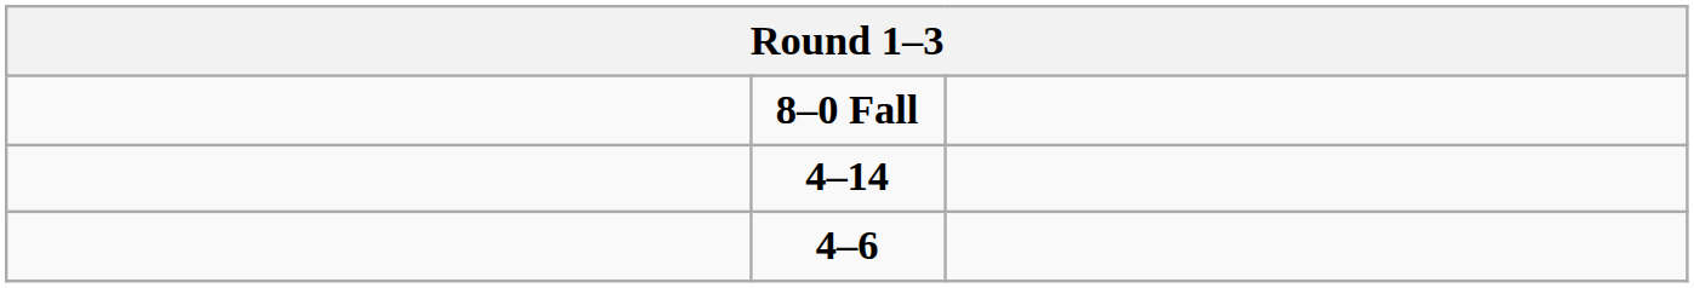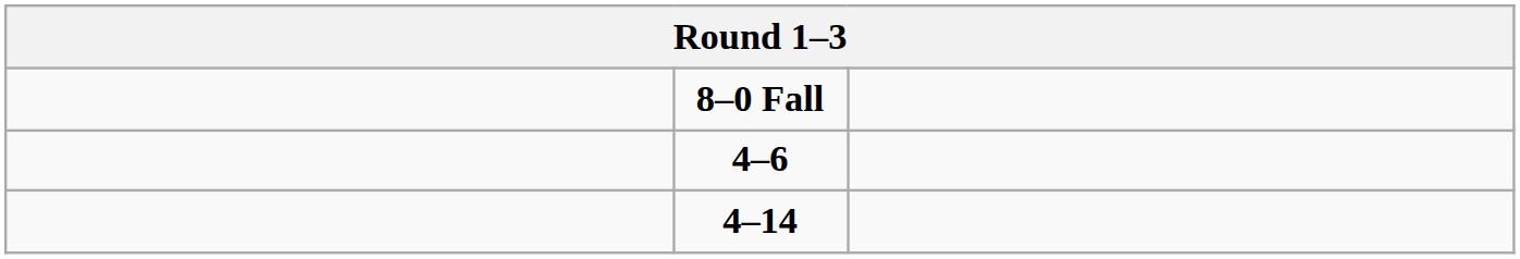 <table class="wikitable" style="text-align: center; font-size:90% ">
 <tr>
 <th colspan="3">Round 1–3</th>
 </tr>
 <tr>
 <td align="left" width="250"><strong></strong></td>
 <td align="center" width="60"><strong>8–0 Fall</strong></td>
 <td align="left" width="250"></td>
 </tr>
 <tr>
 <td align="left" width="250"></td>
-<td align="center" width="60"><strong>4–14</strong></td>
+<td align="center" width="60"><strong>4–6</strong></td>
 <td align="left" width="250"><strong></strong></td>
 </tr>
 <tr>
 <td align="left" width="250"></td>
-<td align="center" width="60"><strong>4–6</strong></td>
+<td align="center" width="60"><strong>4–14</strong></td>
 <td align="left" width="250"><strong></strong></td>
 </tr>
 </table>
